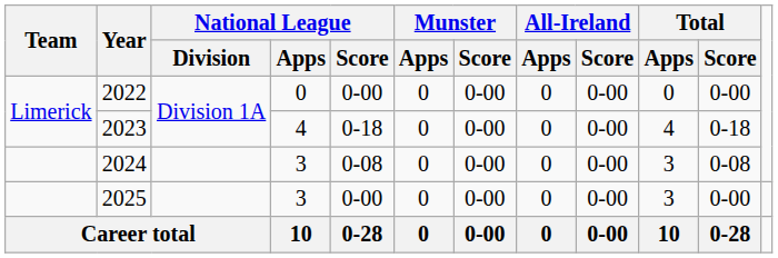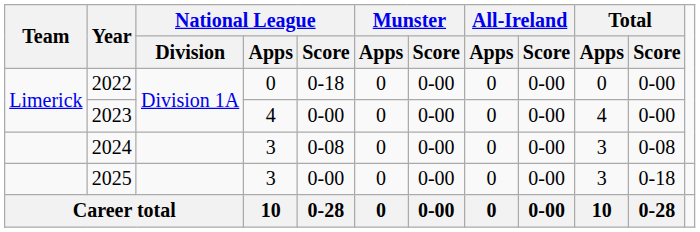 <table class="wikitable" style="text-align:center">
 <tr>
 <th rowspan="2">Team</th>
 <th rowspan="2">Year</th>
 <th colspan="3"><a href='#'>National League</a></th>
 <th colspan="2"><a href='#'>Munster</a></th>
 <th colspan="2"><a href='#'>All-Ireland</a></th>
 <th colspan="2">Total</th>
 </tr>
 <tr>
 <th>Division</th>
 <th>Apps</th>
 <th>Score</th>
 <th>Apps</th>
 <th>Score</th>
 <th>Apps</th>
 <th>Score</th>
 <th>Apps</th>
 <th>Score</th>
 </tr>
 <tr>
 <td rowspan="2"><a href='#'>Limerick</a></td>
 <td>2022</td>
 <td rowspan="2"><a href='#'>Division 1A</a></td>
 <td>0</td>
-<td>0-00</td>
+<td>0-18</td>
 <td>0</td>
 <td>0-00</td>
 <td>0</td>
 <td>0-00</td>
 <td>0</td>
 <td>0-00</td>
 </tr>
 <tr>
 <td>2023</td>
 <td>4</td>
-<td>0-18</td>
+<td>0-00</td>
 <td>0</td>
 <td>0-00</td>
 <td>0</td>
 <td>0-00</td>
 <td>4</td>
-<td>0-18</td>
+<td>0-00</td>
 </tr>
 <tr>
 <td></td>
 <td>2024</td>
 <td></td>
 <td>3</td>
 <td>0-08</td>
 <td>0</td>
 <td>0-00</td>
 <td>0</td>
 <td>0-00</td>
 <td>3</td>
 <td>0-08</td>
 </tr>
 <tr>
 <td></td>
 <td>2025</td>
 <td></td>
 <td>3</td>
 <td>0-00</td>
 <td>0</td>
 <td>0-00</td>
 <td>0</td>
 <td>0-00</td>
 <td>3</td>
-<td>0-00</td>
+<td>0-18</td>
 <td></td>
 </tr>
 <tr>
 <th colspan="3">Career total</th>
 <th>10</th>
 <th>0-28</th>
 <th>0</th>
 <th>0-00</th>
 <th>0</th>
 <th>0-00</th>
 <th>10</th>
 <th>0-28</th>
 </tr>
 </table>
